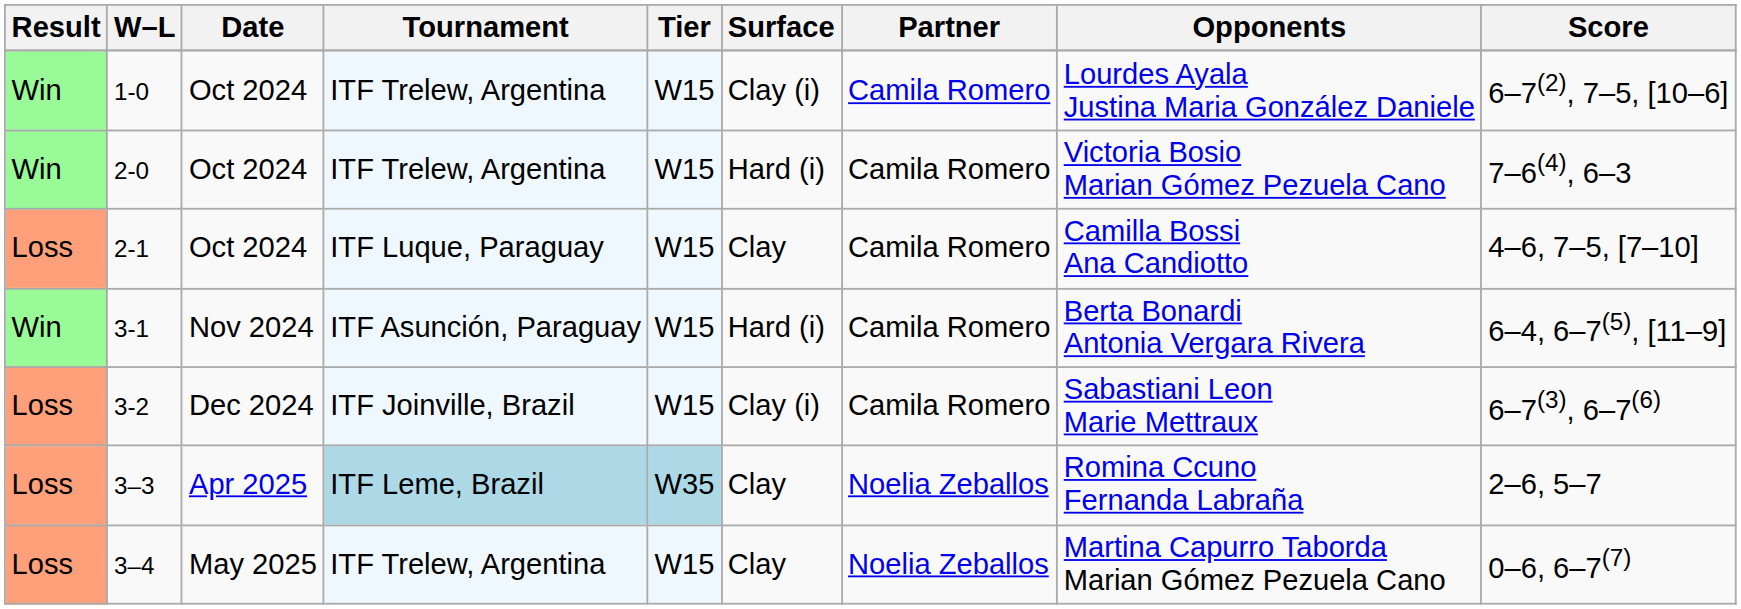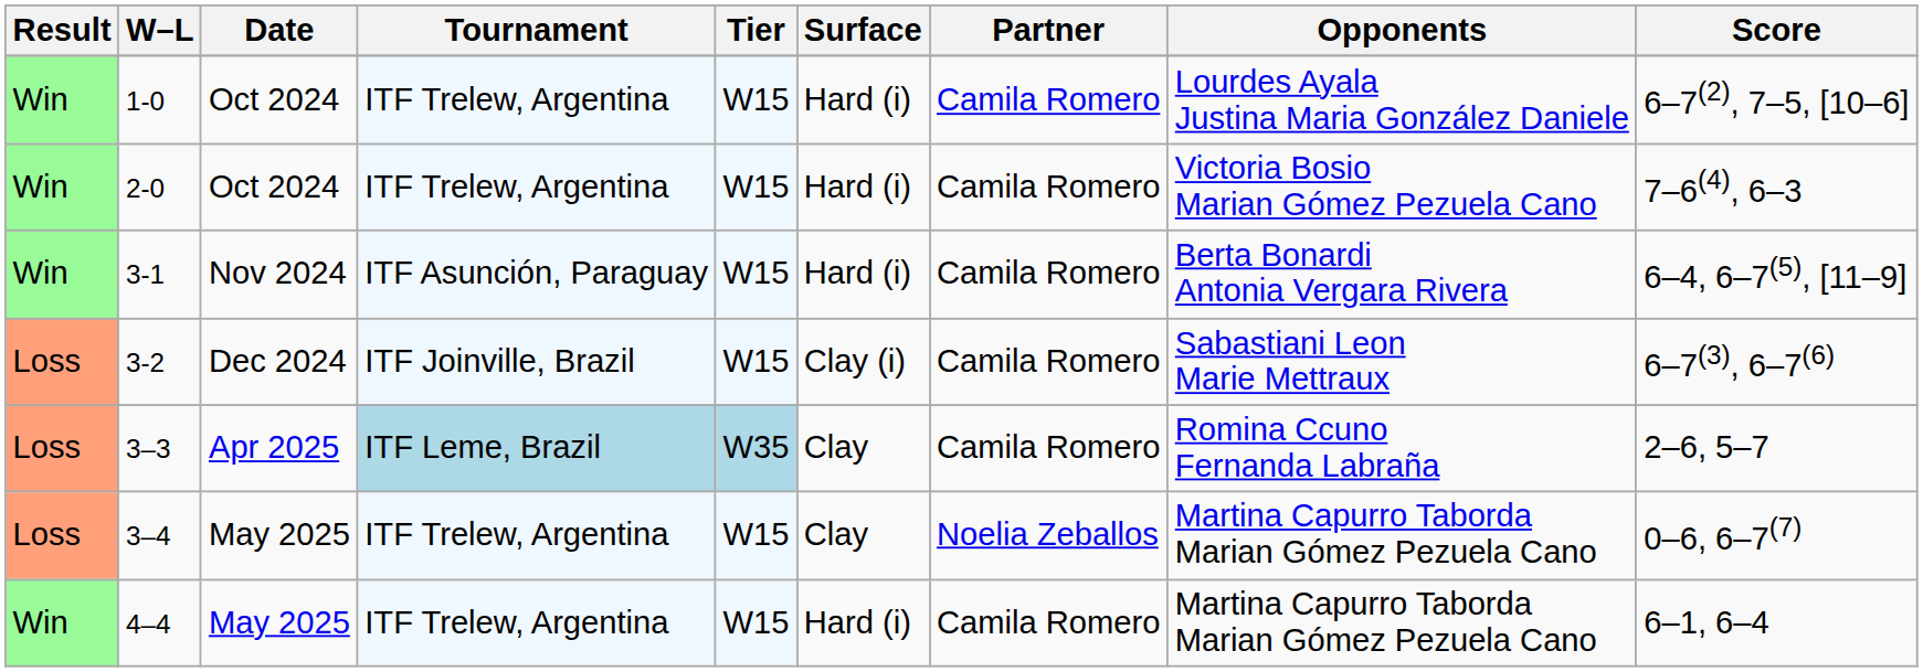 <table class="sortable wikitable">
 <tr>
 <th>Result</th>
 <th class="unsortable">W–L</th>
 <th>Date</th>
 <th>Tournament</th>
 <th>Tier</th>
 <th>Surface</th>
 <th>Partner</th>
 <th>Opponents</th>
 <th class="unsortable">Score</th>
 </tr>
 <tr>
 </tr>
 <tr>
 <td bgcolor=98FB98>Win</td>
 <td><small>1-0</small></td>
 <td>Oct 2024</td>
 <td style="background:#f0f8ff;">ITF Trelew, Argentina</td>
 <td style="background:#f0f8ff;">W15</td>
-<td>Clay (i)</td>
+<td>Hard (i)</td>
 <td> <a href='#'>Camila Romero</a></td>
 <td> <a href='#'>Lourdes Ayala</a> <br>  <a href='#'>Justina Maria González Daniele</a></td>
 <td>6–7<sup>(2)</sup>, 7–5, [10–6]</td>
 </tr>
 <tr>
 <td bgcolor=98FB98>Win</td>
 <td><small>2-0</small></td>
 <td>Oct 2024</td>
 <td style="background:#f0f8ff;">ITF Trelew, Argentina</td>
 <td style="background:#f0f8ff;">W15</td>
 <td>Hard (i)</td>
 <td> Camila Romero</td>
 <td> <a href='#'>Victoria Bosio</a> <br>  <a href='#'>Marian Gómez Pezuela Cano</a></td>
 <td>7–6<sup>(4)</sup>, 6–3</td>
-</tr>
-<tr>
-<td style="background:#ffa07a;">Loss</td>
-<td><small>2-1</small></td>
-<td>Oct 2024</td>
-<td style="background:#f0f8ff;">ITF Luque, Paraguay</td>
-<td style="background:#f0f8ff;">W15</td>
-<td>Clay</td>
-<td> Camila Romero</td>
-<td> <a href='#'>Camilla Bossi</a> <br>  <a href='#'>Ana Candiotto</a></td>
-<td>4–6, 7–5, [7–10]</td>
 </tr>
 <tr>
 <td bgcolor=98FB98>Win</td>
 <td><small>3-1</small></td>
 <td>Nov 2024</td>
 <td style="background:#f0f8ff;">ITF Asunción, Paraguay</td>
 <td style="background:#f0f8ff;">W15</td>
 <td>Hard (i)</td>
 <td> Camila Romero</td>
 <td> <a href='#'>Berta Bonardi</a> <br>  <a href='#'>Antonia Vergara Rivera</a></td>
 <td>6–4, 6–7<sup>(5)</sup>, [11–9]</td>
 </tr>
 <tr>
 <td style="background:#ffa07a;">Loss</td>
 <td><small>3-2</small></td>
 <td>Dec 2024</td>
 <td style="background:#f0f8ff;">ITF Joinville, Brazil</td>
 <td style="background:#f0f8ff;">W15</td>
 <td>Clay (i)</td>
 <td> Camila Romero</td>
 <td> <a href='#'>Sabastiani Leon</a> <br>  <a href='#'>Marie Mettraux</a></td>
 <td>6–7<sup>(3)</sup>, 6–7<sup>(6)</sup></td>
 </tr>
 <tr>
 <td style="background:#ffa07a;">Loss</td>
 <td><small>3–3</small></td>
 <td><a href='#'>Apr 2025</a></td>
 <td style="background:lightblue;">ITF Leme, Brazil</td>
 <td style="background:lightblue;">W35</td>
 <td>Clay</td>
-<td> <a href='#'>Noelia Zeballos</a></td>
+<td> Camila Romero</td>
 <td> <a href='#'>Romina Ccuno</a> <br>  <a href='#'>Fernanda Labraña</a></td>
 <td>2–6, 5–7</td>
 </tr>
 <tr>
 <td style="background:#ffa07a;">Loss</td>
 <td><small>3–4</small></td>
 <td>May 2025</td>
 <td style="background:#f0f8ff;">ITF Trelew, Argentina</td>
 <td style="background:#f0f8ff;">W15</td>
 <td>Clay</td>
 <td> <a href='#'>Noelia Zeballos</a></td>
 <td> <a href='#'>Martina Capurro Taborda</a> <br>  Marian Gómez Pezuela Cano</td>
 <td>0–6, 6–7<sup>(7)</sup></td>
 </tr>
+<tr>
+<td bgcolor=98FB98>Win</td>
+<td><small>4–4</small></td>
+<td><a href='#'>May 2025</a></td>
+<td style="background:#f0f8ff;">ITF Trelew, Argentina</td>
+<td style="background:#f0f8ff;">W15</td>
+<td>Hard (i)</td>
+<td> Camila Romero</td>
+<td> Martina Capurro Taborda <br>  Marian Gómez Pezuela Cano</td>
+<td>6–1, 6–4</td>
+</tr>
 </table>
